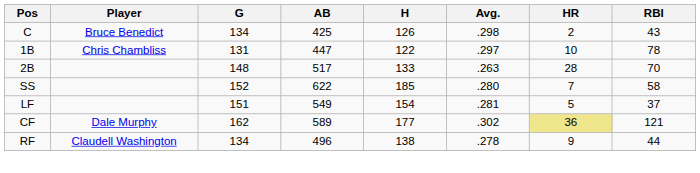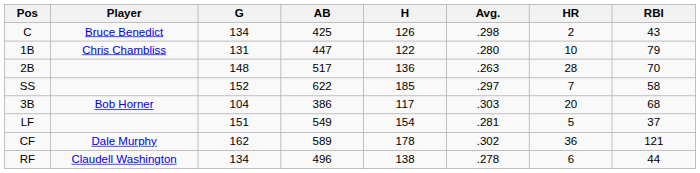 <table class="wikitable sortable">
 <tr>
 <th bgcolor="#DDDDFF" width="5%">Pos</th>
 <th bgcolor="#DDDDFF" width="16%">Player</th>
 <th bgcolor="#DDDDFF" width="9%">G</th>
 <th bgcolor="#DDDDFF" width="9%">AB</th>
 <th bgcolor="#DDDDFF" width="9%">H</th>
 <th bgcolor="#DDDDFF" width="9%">Avg.</th>
 <th bgcolor="#DDDDFF" width="9%">HR</th>
 <th bgcolor="#DDDDFF" width="9%">RBI</th>
 </tr>
 <tr align="center">
 <td>C</td>
 <td><a href='#'>Bruce Benedict</a></td>
 <td>134</td>
 <td>425</td>
 <td>126</td>
 <td>.298</td>
 <td>2</td>
 <td>43</td>
 </tr>
 <tr align="center">
 <td>1B</td>
 <td><a href='#'>Chris Chambliss</a></td>
 <td>131</td>
 <td>447</td>
 <td>122</td>
-<td>.297</td>
+<td>.280</td>
 <td>10</td>
-<td>78</td>
+<td>79</td>
 </tr>
 <tr align="center">
 <td>2B</td>
 <td></td>
 <td>148</td>
 <td>517</td>
-<td>133</td>
+<td>136</td>
 <td>.263</td>
 <td>28</td>
 <td>70</td>
 </tr>
 <tr align="center">
 <td>SS</td>
 <td></td>
 <td>152</td>
 <td>622</td>
 <td>185</td>
-<td>.280</td>
+<td>.297</td>
 <td>7</td>
 <td>58</td>
+</tr>
+<tr align="center">
+<td>3B</td>
+<td><a href='#'>Bob Horner</a></td>
+<td>104</td>
+<td>386</td>
+<td>117</td>
+<td>.303</td>
+<td>20</td>
+<td>68</td>
 </tr>
 <tr align="center">
 <td>LF</td>
 <td></td>
 <td>151</td>
 <td>549</td>
 <td>154</td>
 <td>.281</td>
 <td>5</td>
 <td>37</td>
 </tr>
 <tr align="center">
 <td>CF</td>
 <td><a href='#'>Dale Murphy</a></td>
 <td>162</td>
 <td>589</td>
-<td>177</td>
+<td>178</td>
 <td>.302</td>
-<td style="background: khaki;">36</td>
+<td>36</td>
 <td>121</td>
 </tr>
 <tr align="center">
 <td>RF</td>
 <td><a href='#'>Claudell Washington</a></td>
 <td>134</td>
 <td>496</td>
 <td>138</td>
 <td>.278</td>
-<td>9</td>
+<td>6</td>
 <td>44</td>
 </tr>
 </table>
